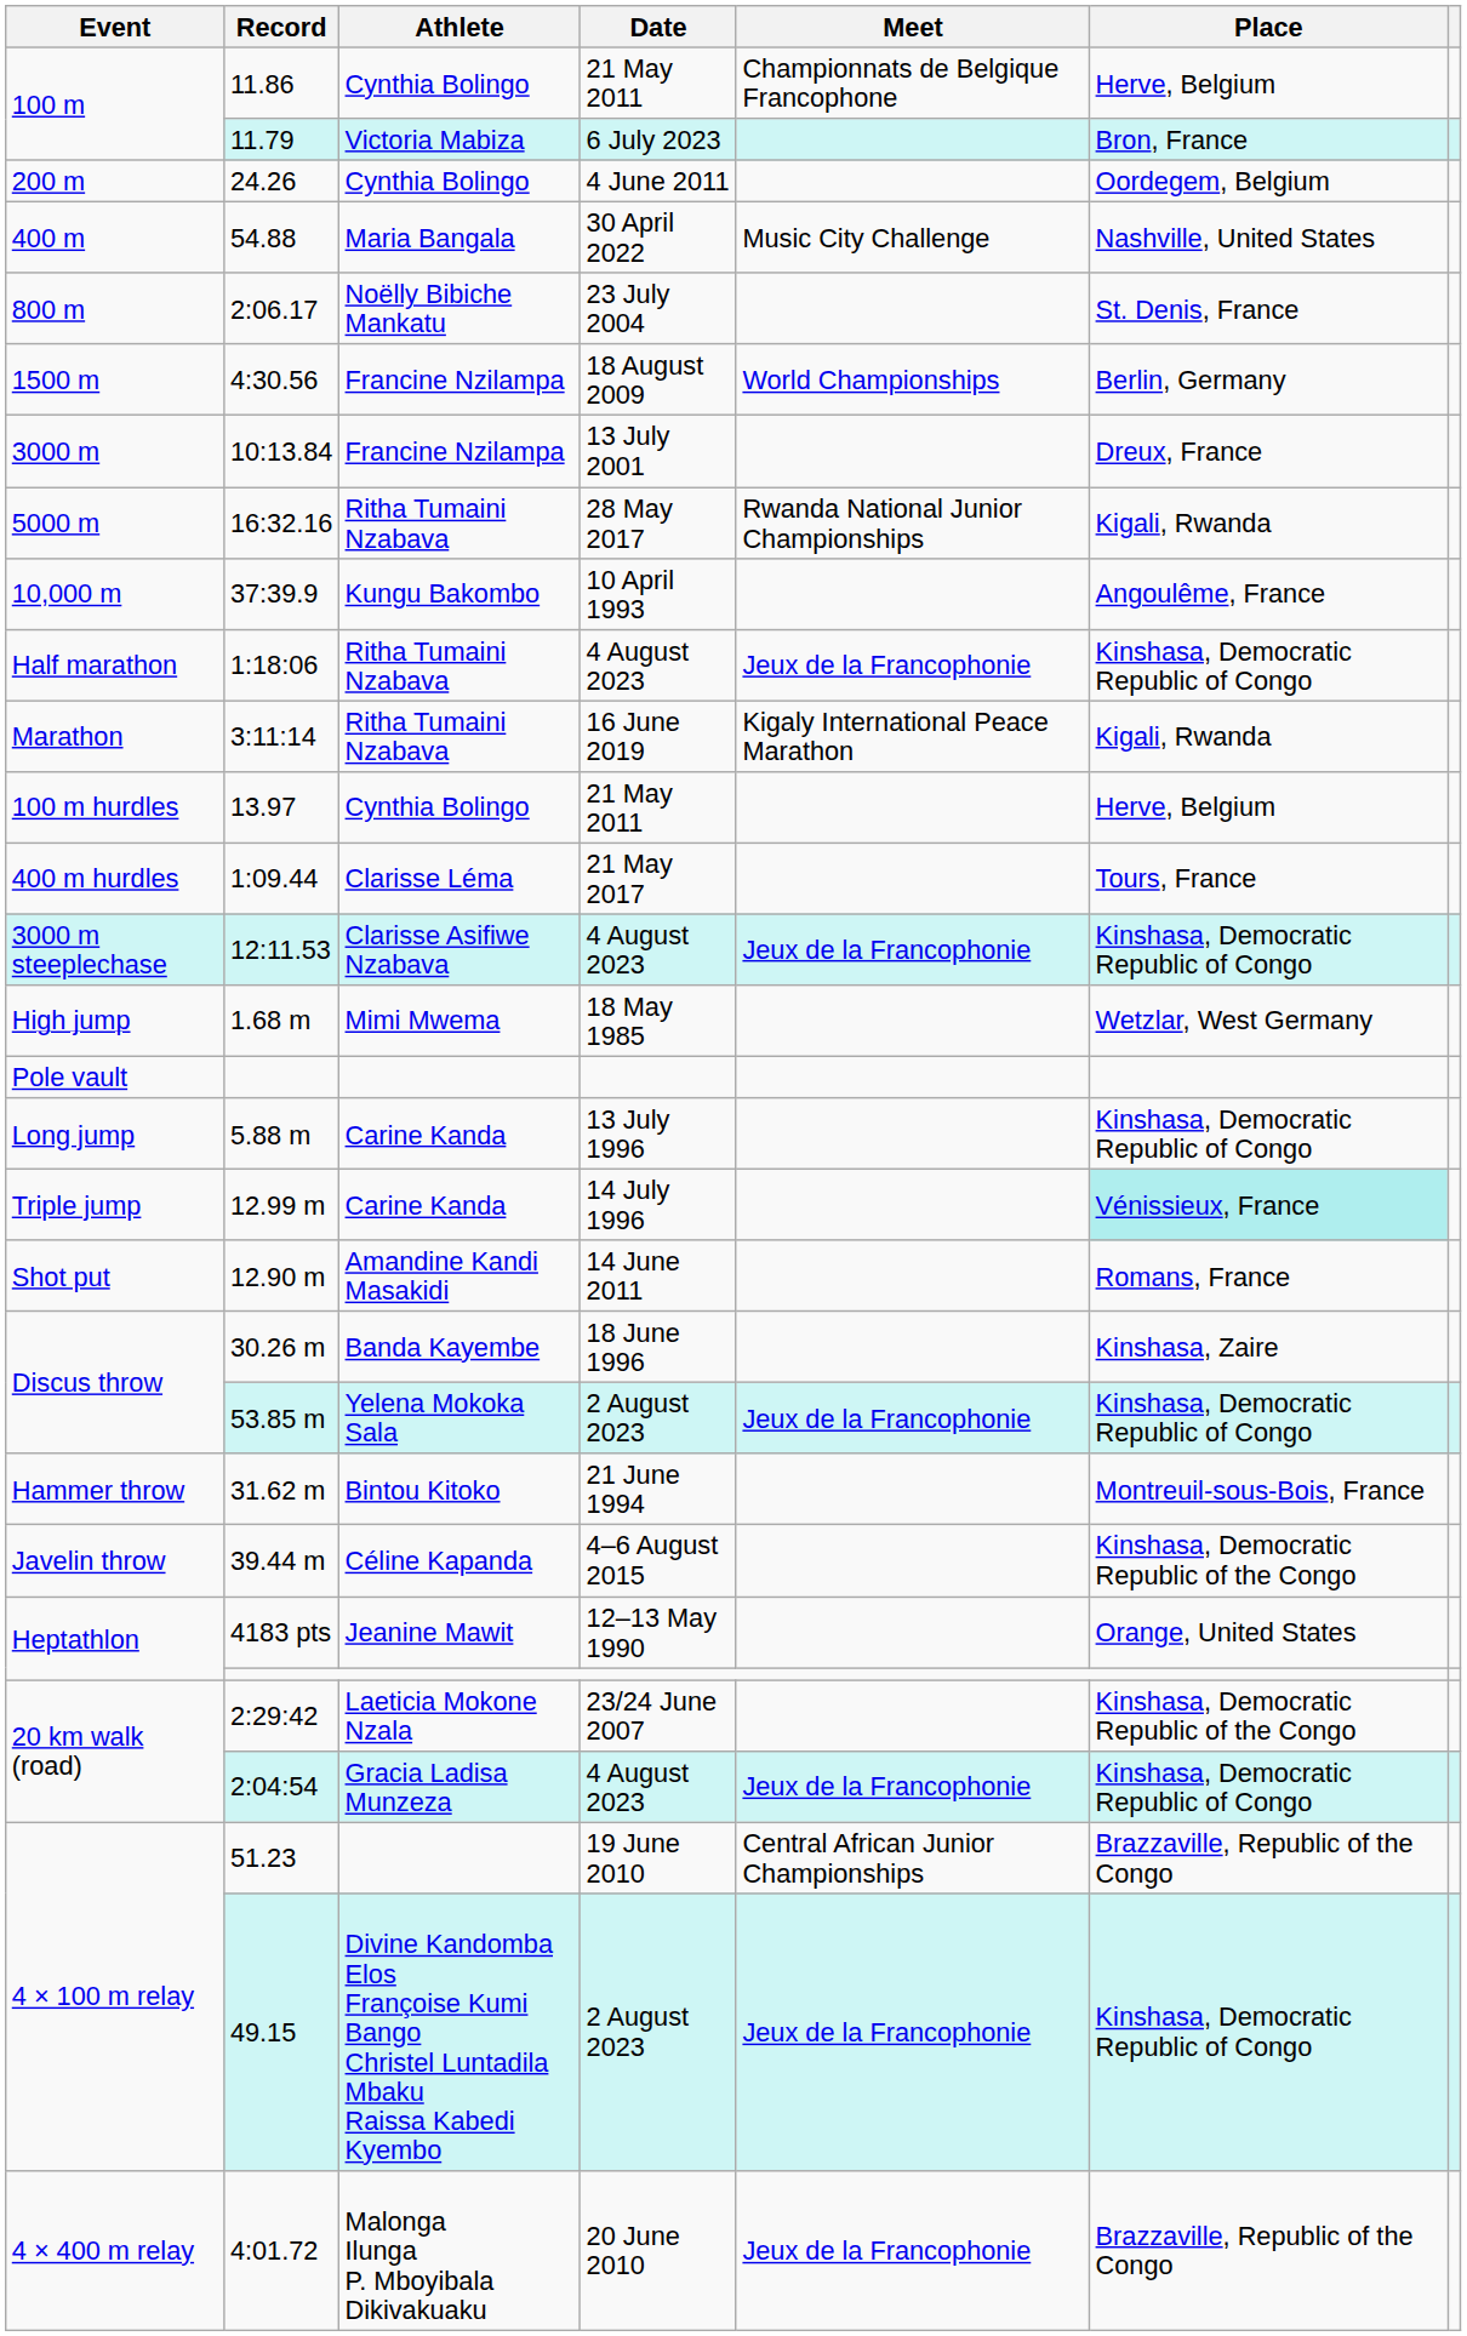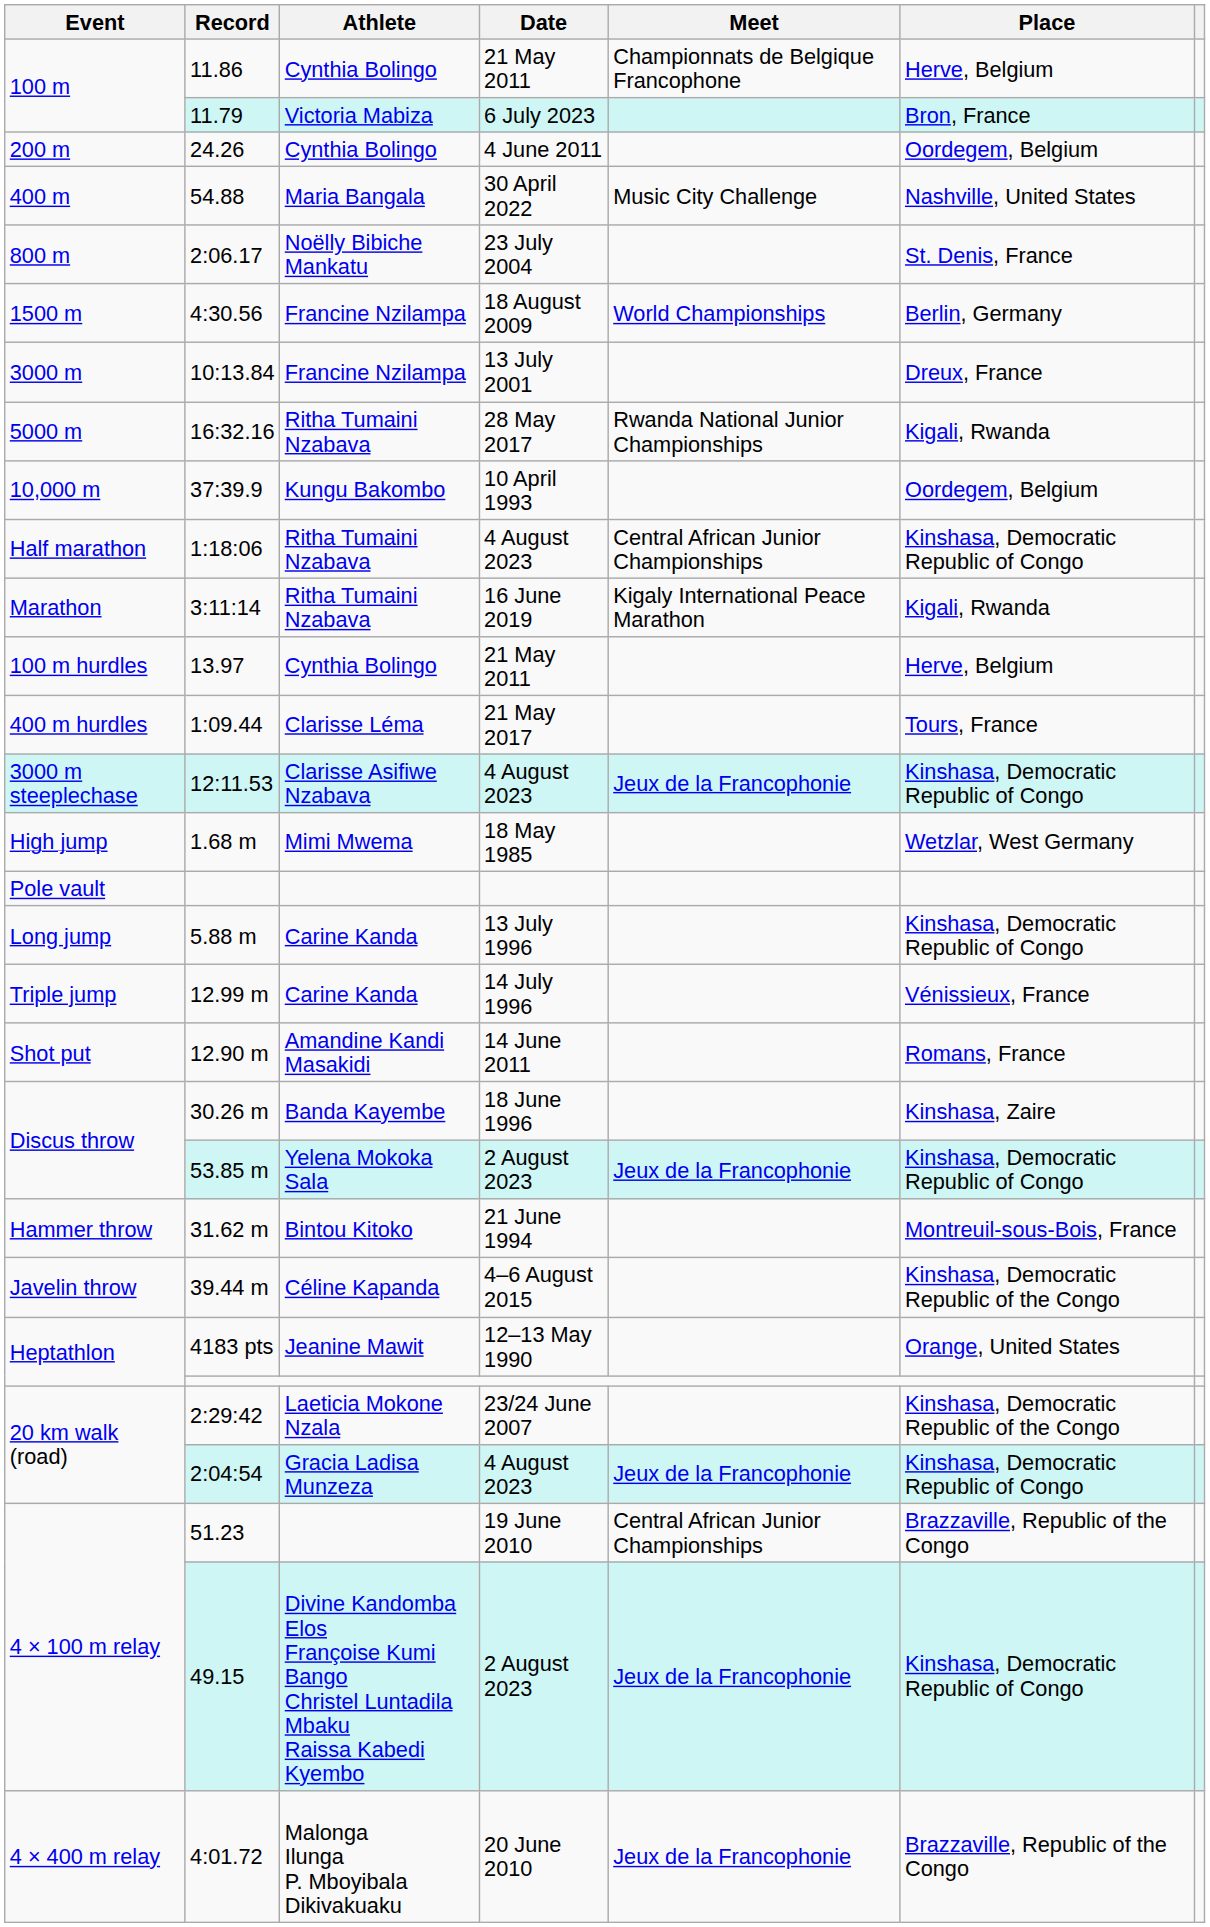 <table class="wikitable" style="font-size:95%; width: 95%;">
 <tr>
 <th>Event</th>
 <th>Record</th>
 <th>Athlete</th>
 <th>Date</th>
 <th>Meet</th>
 <th>Place</th>
 <th></th>
 </tr>
 <tr>
 <td rowspan=2><a href='#'>100 m</a></td>
 <td>11.86 </td>
 <td><a href='#'>Cynthia Bolingo</a></td>
 <td>21 May 2011</td>
 <td>Championnats de Belgique Francophone</td>
 <td><a href='#'>Herve</a>, Belgium</td>
 <td></td>
 </tr>
 <tr bgcolor=#CEF6F5>
 <td>11.79 </td>
 <td><a href='#'>Victoria Mabiza</a></td>
 <td>6 July 2023</td>
 <td></td>
 <td><a href='#'>Bron</a>, France</td>
 <td></td>
 </tr>
 <tr>
 <td><a href='#'>200 m</a></td>
 <td>24.26 </td>
 <td><a href='#'>Cynthia Bolingo</a></td>
 <td>4 June 2011</td>
 <td></td>
 <td><a href='#'>Oordegem</a>, Belgium</td>
 <td></td>
 </tr>
 <tr>
 <td><a href='#'>400 m</a></td>
 <td>54.88</td>
 <td><a href='#'>Maria Bangala</a></td>
 <td>30 April 2022</td>
 <td>Music City Challenge</td>
 <td><a href='#'>Nashville</a>, United States</td>
 <td></td>
 </tr>
 <tr>
 <td><a href='#'>800 m</a></td>
 <td>2:06.17</td>
 <td><a href='#'>Noëlly Bibiche Mankatu</a></td>
 <td>23 July 2004</td>
 <td></td>
 <td><a href='#'>St. Denis</a>, France</td>
 <td></td>
 </tr>
 <tr>
 <td><a href='#'>1500 m</a></td>
 <td>4:30.56</td>
 <td><a href='#'>Francine Nzilampa</a></td>
 <td>18 August 2009</td>
 <td><a href='#'>World Championships</a></td>
 <td><a href='#'>Berlin</a>, Germany</td>
 <td></td>
 </tr>
 <tr>
 <td><a href='#'>3000 m</a></td>
 <td>10:13.84</td>
 <td><a href='#'>Francine Nzilampa</a></td>
 <td>13 July 2001</td>
 <td></td>
 <td><a href='#'>Dreux</a>, France</td>
 <td></td>
 </tr>
 <tr>
 <td><a href='#'>5000 m</a></td>
 <td>16:32.16</td>
 <td><a href='#'>Ritha Tumaini Nzabava</a></td>
 <td>28 May 2017</td>
 <td>Rwanda National Junior Championships</td>
 <td><a href='#'>Kigali</a>, Rwanda</td>
 <td></td>
 </tr>
 <tr>
 <td><a href='#'>10,000 m</a></td>
 <td>37:39.9</td>
 <td><a href='#'>Kungu Bakombo</a></td>
 <td>10 April 1993</td>
 <td></td>
-<td><a href='#'>Angoulême</a>, France</td>
+<td><a href='#'>Oordegem</a>, Belgium</td>
 <td></td>
 </tr>
 <tr>
 <td><a href='#'>Half marathon</a></td>
 <td>1:18:06</td>
 <td><a href='#'>Ritha Tumaini Nzabava</a></td>
 <td>4 August 2023</td>
-<td><a href='#'>Jeux de la Francophonie</a></td>
+<td>Central African Junior Championships</td>
 <td><a href='#'>Kinshasa</a>, Democratic Republic of Congo</td>
 <td></td>
 </tr>
 <tr>
 <td><a href='#'>Marathon</a></td>
 <td>3:11:14</td>
 <td><a href='#'>Ritha Tumaini Nzabava</a></td>
 <td>16 June 2019</td>
 <td>Kigaly International Peace Marathon</td>
 <td><a href='#'>Kigali</a>, Rwanda</td>
 <td></td>
 </tr>
 <tr>
 <td><a href='#'>100 m hurdles</a></td>
 <td>13.97</td>
 <td><a href='#'>Cynthia Bolingo</a></td>
 <td>21 May 2011</td>
 <td></td>
 <td><a href='#'>Herve</a>, Belgium</td>
 <td></td>
 </tr>
 <tr>
 <td><a href='#'>400 m hurdles</a></td>
 <td>1:09.44</td>
 <td><a href='#'>Clarisse Léma</a></td>
 <td>21 May 2017</td>
 <td></td>
 <td><a href='#'>Tours</a>, France</td>
 <td></td>
 </tr>
 <tr bgcolor=#CEF6F5>
 <td><a href='#'>3000 m steeplechase</a></td>
 <td>12:11.53</td>
 <td><a href='#'>Clarisse Asifiwe Nzabava</a></td>
 <td>4 August 2023</td>
 <td><a href='#'>Jeux de la Francophonie</a></td>
 <td><a href='#'>Kinshasa</a>, Democratic Republic of Congo</td>
 <td></td>
 </tr>
 <tr>
 <td><a href='#'>High jump</a></td>
 <td>1.68 m</td>
 <td><a href='#'>Mimi Mwema</a></td>
 <td>18 May 1985</td>
 <td></td>
 <td><a href='#'>Wetzlar</a>, West Germany</td>
 <td></td>
 </tr>
 <tr>
 <td><a href='#'>Pole vault</a></td>
 <td></td>
 <td></td>
 <td></td>
 <td></td>
 <td></td>
 <td></td>
 </tr>
 <tr>
 <td><a href='#'>Long jump</a></td>
 <td>5.88 m</td>
 <td><a href='#'>Carine Kanda</a></td>
 <td>13 July 1996</td>
 <td></td>
 <td><a href='#'>Kinshasa</a>, Democratic Republic of Congo</td>
 <td></td>
 </tr>
 <tr>
 <td><a href='#'>Triple jump</a></td>
 <td>12.99 m</td>
 <td><a href='#'>Carine Kanda</a></td>
 <td>14 July 1996</td>
 <td></td>
-<td style="background: paleturquoise;"><a href='#'>Vénissieux</a>, France</td>
+<td><a href='#'>Vénissieux</a>, France</td>
 <td></td>
 </tr>
 <tr>
 <td><a href='#'>Shot put</a></td>
 <td>12.90 m</td>
 <td><a href='#'>Amandine Kandi Masakidi</a></td>
 <td>14 June 2011</td>
 <td></td>
 <td><a href='#'>Romans</a>, France</td>
 <td></td>
 </tr>
 <tr>
 <td rowspan=2><a href='#'>Discus throw</a></td>
 <td>30.26 m</td>
 <td><a href='#'>Banda Kayembe</a></td>
 <td>18 June 1996</td>
 <td></td>
 <td><a href='#'>Kinshasa</a>, Zaire</td>
 <td></td>
 </tr>
 <tr bgcolor=#CEF6F5>
 <td>53.85 m</td>
 <td><a href='#'>Yelena Mokoka Sala</a></td>
 <td>2 August 2023</td>
 <td><a href='#'>Jeux de la Francophonie</a></td>
 <td><a href='#'>Kinshasa</a>, Democratic Republic of Congo</td>
 <td></td>
 </tr>
 <tr>
 <td><a href='#'>Hammer throw</a></td>
 <td>31.62 m</td>
 <td><a href='#'>Bintou Kitoko</a></td>
 <td>21 June 1994</td>
 <td></td>
 <td><a href='#'>Montreuil-sous-Bois</a>, France</td>
 <td></td>
 </tr>
 <tr>
 <td><a href='#'>Javelin throw</a></td>
 <td>39.44 m</td>
 <td><a href='#'>Céline Kapanda</a></td>
 <td>4–6 August 2015</td>
 <td></td>
 <td><a href='#'>Kinshasa</a>, Democratic Republic of the Congo</td>
 <td></td>
 </tr>
 <tr>
 <td rowspan=2><a href='#'>Heptathlon</a></td>
 <td>4183 pts </td>
 <td><a href='#'>Jeanine Mawit</a></td>
 <td>12–13 May 1990</td>
 <td></td>
 <td><a href='#'>Orange</a>, United States</td>
 <td></td>
 </tr>
 <tr>
 <td colspan=5></td>
 <td></td>
 </tr>
 <tr>
 <td rowspan=2><a href='#'>20 km walk</a> (road)</td>
 <td>2:29:42</td>
 <td><a href='#'>Laeticia Mokone Nzala</a></td>
 <td>23/24 June 2007</td>
 <td></td>
 <td><a href='#'>Kinshasa</a>, Democratic Republic of the Congo</td>
 <td></td>
 </tr>
 <tr bgcolor=#CEF6F5>
 <td>2:04:54</td>
 <td><a href='#'>Gracia Ladisa Munzeza</a></td>
 <td>4 August 2023</td>
 <td><a href='#'>Jeux de la Francophonie</a></td>
 <td><a href='#'>Kinshasa</a>, Democratic Republic of Congo</td>
 <td></td>
 </tr>
 <tr>
 <td rowspan=2><a href='#'>4 × 100 m relay</a></td>
 <td>51.23</td>
 <td></td>
 <td>19 June 2010</td>
 <td>Central African Junior Championships</td>
 <td><a href='#'>Brazzaville</a>, Republic of the Congo</td>
 <td></td>
 </tr>
 <tr bgcolor=#CEF6F5>
 <td>49.15</td>
 <td><br><a href='#'>Divine Kandomba Elos</a><br><a href='#'>Françoise Kumi Bango</a><br><a href='#'>Christel Luntadila Mbaku</a><br><a href='#'>Raissa Kabedi Kyembo</a></td>
 <td>2 August 2023</td>
 <td><a href='#'>Jeux de la Francophonie</a></td>
 <td><a href='#'>Kinshasa</a>, Democratic Republic of Congo</td>
 <td></td>
 </tr>
 <tr>
 <td><a href='#'>4 × 400 m relay</a></td>
 <td>4:01.72</td>
 <td><br>Malonga<br>Ilunga<br>P. Mboyibala<br>Dikivakuaku</td>
 <td>20 June 2010</td>
 <td><a href='#'>Jeux de la Francophonie</a></td>
 <td><a href='#'>Brazzaville</a>, Republic of the Congo</td>
 <td></td>
 </tr>
 </table>
